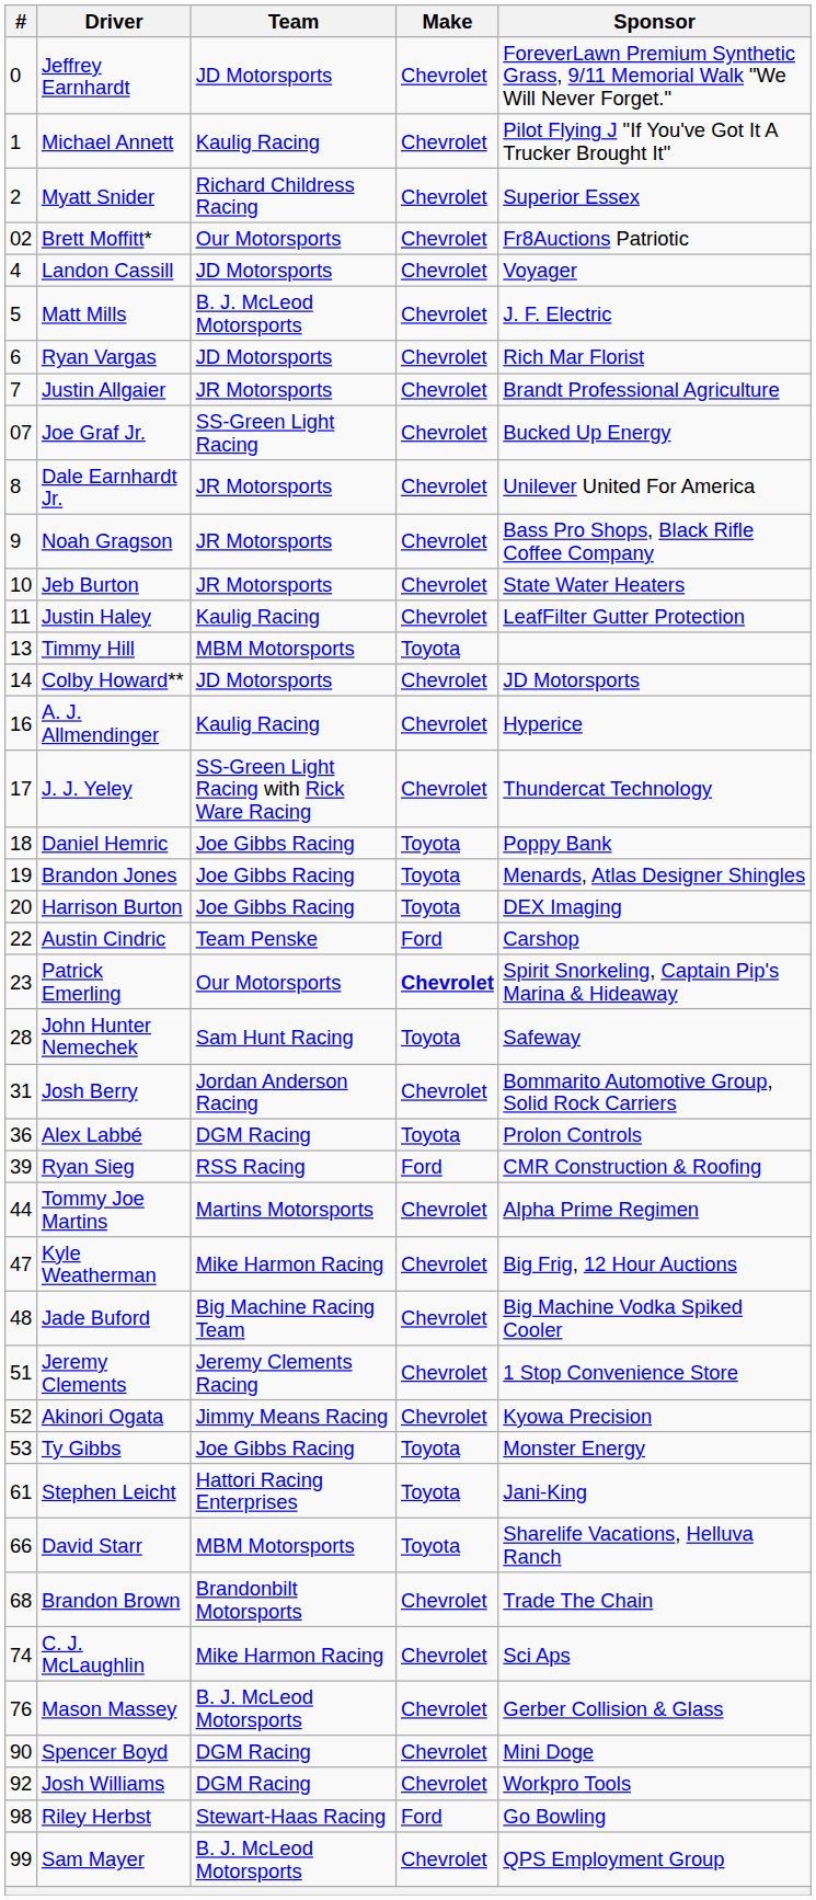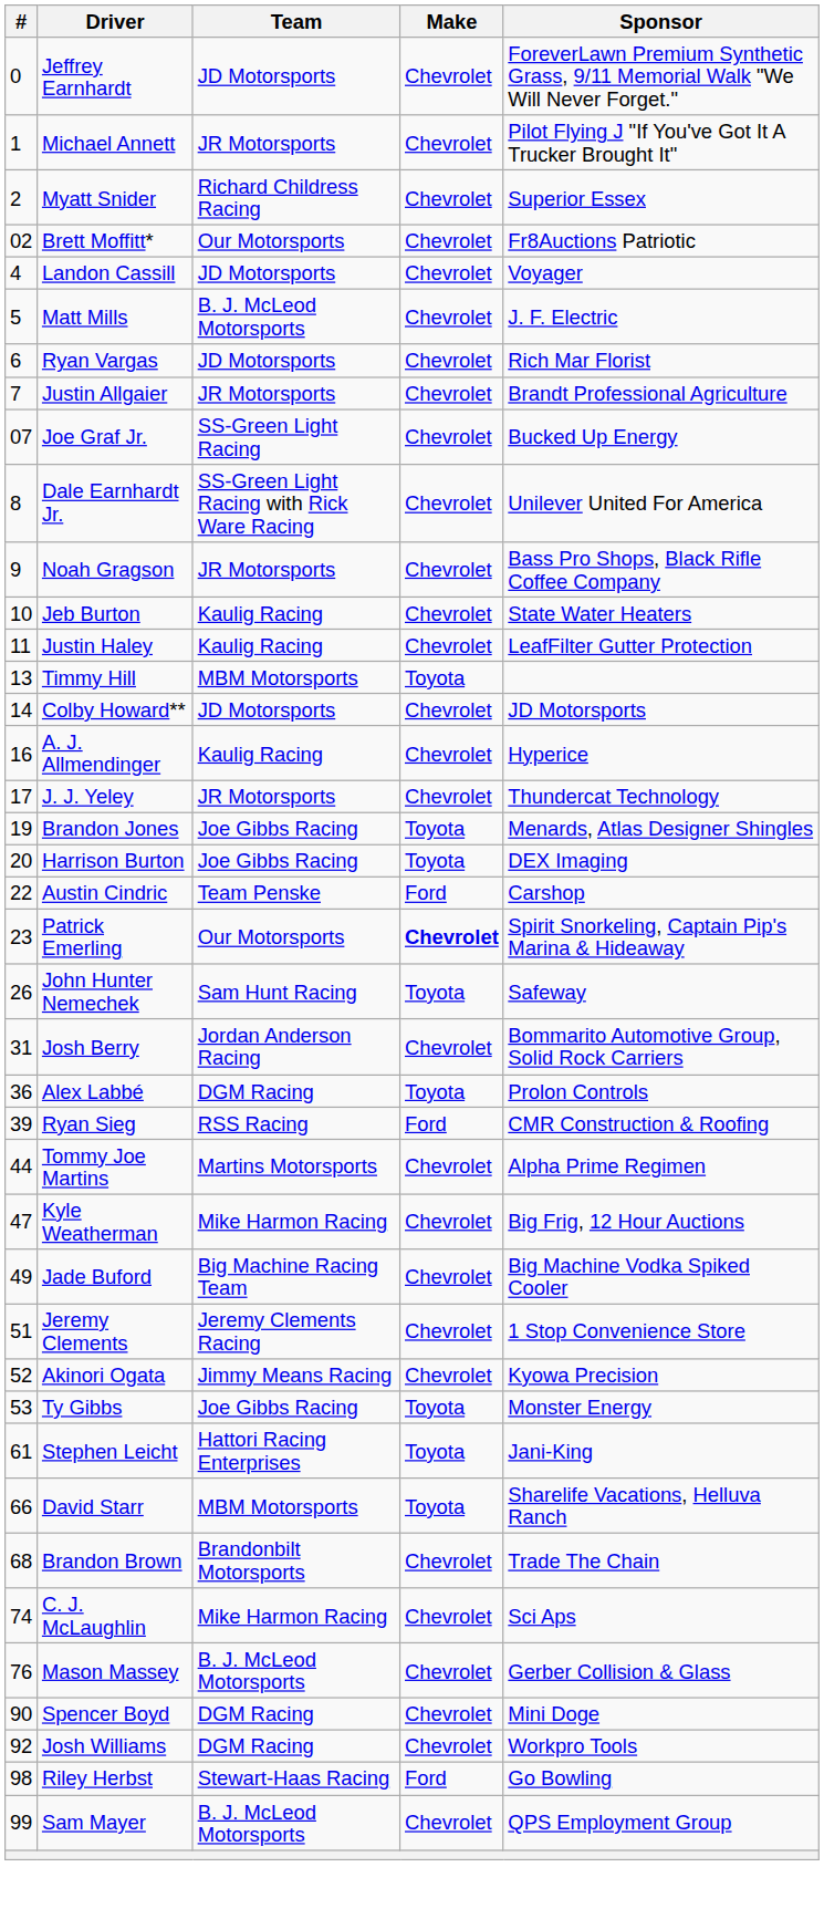 <table class="wikitable" style="font-size: 95%;">
 <tr>
 <th>#</th>
 <th>Driver</th>
 <th>Team</th>
 <th>Make</th>
 <th>Sponsor</th>
 </tr>
 <tr>
 <td>0</td>
 <td><a href='#'>Jeffrey Earnhardt</a></td>
 <td><a href='#'>JD Motorsports</a></td>
 <td><a href='#'>Chevrolet</a></td>
 <td><a href='#'>ForeverLawn Premium Synthetic Grass</a>, <a href='#'>9/11 Memorial Walk</a> "We Will Never Forget."</td>
 </tr>
 <tr>
 <td>1</td>
 <td><a href='#'>Michael Annett</a></td>
-<td><a href='#'>Kaulig Racing</a></td>
+<td><a href='#'>JR Motorsports</a></td>
 <td><a href='#'>Chevrolet</a></td>
 <td><a href='#'>Pilot Flying J</a> "If You've Got It A Trucker Brought It"</td>
 </tr>
 <tr>
 <td>2</td>
 <td><a href='#'>Myatt Snider</a></td>
 <td><a href='#'>Richard Childress Racing</a></td>
 <td><a href='#'>Chevrolet</a></td>
 <td><a href='#'>Superior Essex</a></td>
 </tr>
 <tr>
 <td>02</td>
 <td><a href='#'>Brett Moffitt</a>*</td>
 <td><a href='#'>Our Motorsports</a></td>
 <td><a href='#'>Chevrolet</a></td>
 <td><a href='#'>Fr8Auctions</a> Patriotic</td>
 </tr>
 <tr>
 <td>4</td>
 <td><a href='#'>Landon Cassill</a></td>
 <td><a href='#'>JD Motorsports</a></td>
 <td><a href='#'>Chevrolet</a></td>
 <td><a href='#'>Voyager</a></td>
 </tr>
 <tr>
 <td>5</td>
 <td><a href='#'>Matt Mills</a></td>
 <td><a href='#'>B. J. McLeod Motorsports</a></td>
 <td><a href='#'>Chevrolet</a></td>
 <td><a href='#'>J. F. Electric</a></td>
 </tr>
 <tr>
 <td>6</td>
 <td><a href='#'>Ryan Vargas</a></td>
 <td><a href='#'>JD Motorsports</a></td>
 <td><a href='#'>Chevrolet</a></td>
 <td><a href='#'>Rich Mar Florist</a></td>
 </tr>
 <tr>
 <td>7</td>
 <td><a href='#'>Justin Allgaier</a></td>
 <td><a href='#'>JR Motorsports</a></td>
 <td><a href='#'>Chevrolet</a></td>
 <td><a href='#'>Brandt Professional Agriculture</a></td>
 </tr>
 <tr>
 <td>07</td>
 <td><a href='#'>Joe Graf Jr.</a></td>
 <td><a href='#'>SS-Green Light Racing</a></td>
 <td><a href='#'>Chevrolet</a></td>
 <td><a href='#'>Bucked Up Energy</a></td>
 </tr>
 <tr>
 <td>8</td>
 <td><a href='#'>Dale Earnhardt Jr.</a></td>
-<td><a href='#'>JR Motorsports</a></td>
+<td><a href='#'>SS-Green Light Racing</a> with <a href='#'>Rick Ware Racing</a></td>
 <td><a href='#'>Chevrolet</a></td>
 <td><a href='#'>Unilever</a> United For America</td>
 </tr>
 <tr>
 <td>9</td>
 <td><a href='#'>Noah Gragson</a></td>
 <td><a href='#'>JR Motorsports</a></td>
 <td><a href='#'>Chevrolet</a></td>
 <td><a href='#'>Bass Pro Shops</a>, <a href='#'>Black Rifle Coffee Company</a></td>
 </tr>
 <tr>
 <td>10</td>
 <td><a href='#'>Jeb Burton</a></td>
-<td><a href='#'>JR Motorsports</a></td>
+<td><a href='#'>Kaulig Racing</a></td>
 <td><a href='#'>Chevrolet</a></td>
 <td><a href='#'>State Water Heaters</a></td>
 </tr>
 <tr>
 <td>11</td>
 <td><a href='#'>Justin Haley</a></td>
 <td><a href='#'>Kaulig Racing</a></td>
 <td><a href='#'>Chevrolet</a></td>
 <td><a href='#'>LeafFilter Gutter Protection</a></td>
 </tr>
 <tr>
 <td>13</td>
 <td><a href='#'>Timmy Hill</a></td>
 <td><a href='#'>MBM Motorsports</a></td>
 <td><a href='#'>Toyota</a></td>
 <td></td>
 </tr>
 <tr>
 <td>14</td>
 <td><a href='#'>Colby Howard</a>**</td>
 <td><a href='#'>JD Motorsports</a></td>
 <td><a href='#'>Chevrolet</a></td>
 <td><a href='#'>JD Motorsports</a></td>
 </tr>
 <tr>
 <td>16</td>
 <td><a href='#'>A. J. Allmendinger</a></td>
 <td><a href='#'>Kaulig Racing</a></td>
 <td><a href='#'>Chevrolet</a></td>
 <td><a href='#'>Hyperice</a></td>
 </tr>
 <tr>
 <td>17</td>
 <td><a href='#'>J. J. Yeley</a></td>
-<td><a href='#'>SS-Green Light Racing</a> with <a href='#'>Rick Ware Racing</a></td>
+<td><a href='#'>JR Motorsports</a></td>
 <td><a href='#'>Chevrolet</a></td>
 <td><a href='#'>Thundercat Technology</a></td>
-</tr>
-<tr>
-<td>18</td>
-<td><a href='#'>Daniel Hemric</a></td>
-<td><a href='#'>Joe Gibbs Racing</a></td>
-<td><a href='#'>Toyota</a></td>
-<td><a href='#'>Poppy Bank</a></td>
 </tr>
 <tr>
 <td>19</td>
 <td><a href='#'>Brandon Jones</a></td>
 <td><a href='#'>Joe Gibbs Racing</a></td>
 <td><a href='#'>Toyota</a></td>
 <td><a href='#'>Menards</a>, <a href='#'>Atlas Designer Shingles</a></td>
 </tr>
 <tr>
 <td>20</td>
 <td><a href='#'>Harrison Burton</a></td>
 <td><a href='#'>Joe Gibbs Racing</a></td>
 <td><a href='#'>Toyota</a></td>
 <td><a href='#'>DEX Imaging</a></td>
 </tr>
 <tr>
 <td>22</td>
 <td><a href='#'>Austin Cindric</a></td>
 <td><a href='#'>Team Penske</a></td>
 <td><a href='#'>Ford</a></td>
 <td><a href='#'>Carshop</a></td>
 </tr>
 <tr>
 <td>23</td>
 <td><a href='#'>Patrick Emerling</a></td>
 <td><a href='#'>Our Motorsports</a></td>
 <td><strong><a href='#'>Chevrolet</a></strong></td>
 <td><a href='#'>Spirit Snorkeling</a>, <a href='#'>Captain Pip's Marina & Hideaway</a></td>
 </tr>
 <tr>
-<td>28</td>
+<td>26</td>
 <td><a href='#'>John Hunter Nemechek</a></td>
 <td><a href='#'>Sam Hunt Racing</a></td>
 <td><a href='#'>Toyota</a></td>
 <td><a href='#'>Safeway</a></td>
 </tr>
 <tr>
 <td>31</td>
 <td><a href='#'>Josh Berry</a></td>
 <td><a href='#'>Jordan Anderson Racing</a></td>
 <td><a href='#'>Chevrolet</a></td>
 <td><a href='#'>Bommarito Automotive Group</a>, <a href='#'>Solid Rock Carriers</a></td>
 </tr>
 <tr>
 <td>36</td>
 <td><a href='#'>Alex Labbé</a></td>
 <td><a href='#'>DGM Racing</a></td>
 <td><a href='#'>Toyota</a></td>
 <td><a href='#'>Prolon Controls</a></td>
 </tr>
 <tr>
 <td>39</td>
 <td><a href='#'>Ryan Sieg</a></td>
 <td><a href='#'>RSS Racing</a></td>
 <td><a href='#'>Ford</a></td>
 <td><a href='#'>CMR Construction & Roofing</a></td>
 </tr>
 <tr>
 <td>44</td>
 <td><a href='#'>Tommy Joe Martins</a></td>
 <td><a href='#'>Martins Motorsports</a></td>
 <td><a href='#'>Chevrolet</a></td>
 <td><a href='#'>Alpha Prime Regimen</a></td>
 </tr>
 <tr>
 <td>47</td>
 <td><a href='#'>Kyle Weatherman</a></td>
 <td><a href='#'>Mike Harmon Racing</a></td>
 <td><a href='#'>Chevrolet</a></td>
 <td><a href='#'>Big Frig</a>, <a href='#'>12 Hour Auctions</a></td>
 </tr>
 <tr>
-<td>48</td>
+<td>49</td>
 <td><a href='#'>Jade Buford</a></td>
 <td><a href='#'>Big Machine Racing Team</a></td>
 <td><a href='#'>Chevrolet</a></td>
 <td><a href='#'>Big Machine Vodka Spiked Cooler</a></td>
 </tr>
 <tr>
 <td>51</td>
 <td><a href='#'>Jeremy Clements</a></td>
 <td><a href='#'>Jeremy Clements Racing</a></td>
 <td><a href='#'>Chevrolet</a></td>
 <td><a href='#'>1 Stop Convenience Store</a></td>
 </tr>
 <tr>
 <td>52</td>
 <td><a href='#'>Akinori Ogata</a></td>
 <td><a href='#'>Jimmy Means Racing</a></td>
 <td><a href='#'>Chevrolet</a></td>
 <td><a href='#'>Kyowa Precision</a></td>
 </tr>
 <tr>
 <td>53</td>
 <td><a href='#'>Ty Gibbs</a></td>
 <td><a href='#'>Joe Gibbs Racing</a></td>
 <td><a href='#'>Toyota</a></td>
 <td><a href='#'>Monster Energy</a></td>
 </tr>
 <tr>
 <td>61</td>
 <td><a href='#'>Stephen Leicht</a></td>
 <td><a href='#'>Hattori Racing Enterprises</a></td>
 <td><a href='#'>Toyota</a></td>
 <td><a href='#'>Jani-King</a></td>
 </tr>
 <tr>
 <td>66</td>
 <td><a href='#'>David Starr</a></td>
 <td><a href='#'>MBM Motorsports</a></td>
 <td><a href='#'>Toyota</a></td>
 <td><a href='#'>Sharelife Vacations</a>, <a href='#'>Helluva Ranch</a></td>
 </tr>
 <tr>
 <td>68</td>
 <td><a href='#'>Brandon Brown</a></td>
 <td><a href='#'>Brandonbilt Motorsports</a></td>
 <td><a href='#'>Chevrolet</a></td>
 <td><a href='#'>Trade The Chain</a></td>
 </tr>
 <tr>
 <td>74</td>
 <td><a href='#'>C. J. McLaughlin</a></td>
 <td><a href='#'>Mike Harmon Racing</a></td>
 <td><a href='#'>Chevrolet</a></td>
 <td><a href='#'>Sci Aps</a></td>
 </tr>
 <tr>
 <td>76</td>
 <td><a href='#'>Mason Massey</a></td>
 <td><a href='#'>B. J. McLeod Motorsports</a></td>
 <td><a href='#'>Chevrolet</a></td>
 <td><a href='#'>Gerber Collision & Glass</a></td>
 </tr>
 <tr>
 <td>90</td>
 <td><a href='#'>Spencer Boyd</a></td>
 <td><a href='#'>DGM Racing</a></td>
 <td><a href='#'>Chevrolet</a></td>
 <td><a href='#'>Mini Doge</a></td>
 </tr>
 <tr>
 <td>92</td>
 <td><a href='#'>Josh Williams</a></td>
 <td><a href='#'>DGM Racing</a></td>
 <td><a href='#'>Chevrolet</a></td>
 <td><a href='#'>Workpro Tools</a></td>
 </tr>
 <tr>
 <td>98</td>
 <td><a href='#'>Riley Herbst</a></td>
 <td><a href='#'>Stewart-Haas Racing</a></td>
 <td><a href='#'>Ford</a></td>
 <td><a href='#'>Go Bowling</a></td>
 </tr>
 <tr>
 <td>99</td>
 <td><a href='#'>Sam Mayer</a></td>
 <td><a href='#'>B. J. McLeod Motorsports</a></td>
 <td><a href='#'>Chevrolet</a></td>
 <td><a href='#'>QPS Employment Group</a></td>
 </tr>
 <tr>
 <th colspan="5"></th>
 </tr>
 </table>
